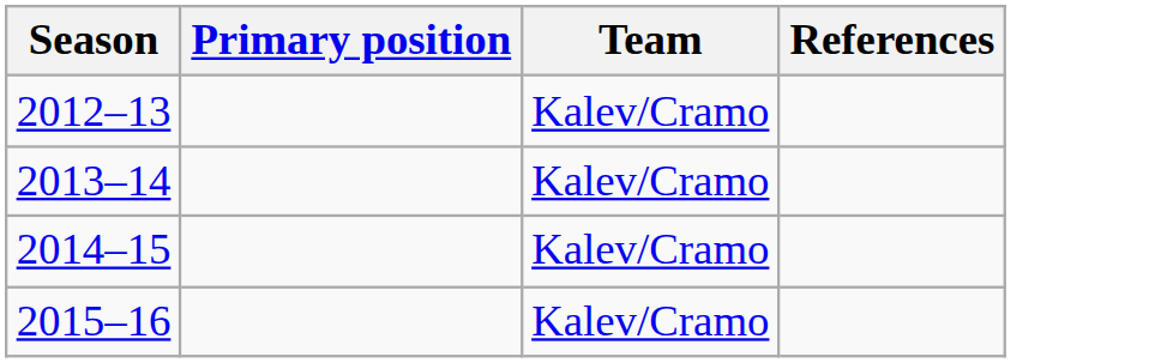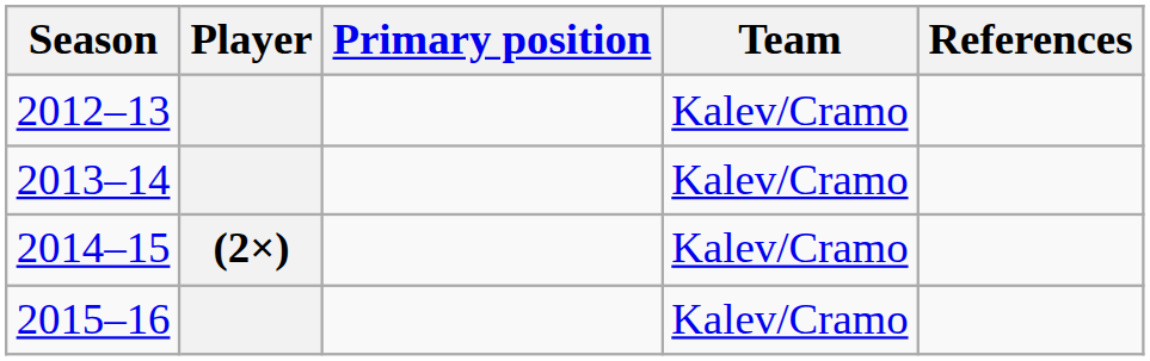 <table class="wikitable plainrowheaders sortable" summary="Season (sortable), Player (sortable), Position (sortable), Team (sortable), and References">
 <tr>
 <th scope="col">Season</th>
+<th scope="col">Player</th>
 <th scope="col"><a href='#'>Primary position</a></th>
 <th scope="col">Team</th>
 <th scope="col" class="unsortable">References</th>
 </tr>
 <tr>
 <td style="text-align:center;"><a href='#'>2012–13</a></td>
+<th scope="row"></th>
 <td style="text-align:center;"></td>
 <td><a href='#'>Kalev/Cramo</a></td>
 <td align=center></td>
 </tr>
 <tr>
 <td style="text-align:center;"><a href='#'>2013–14</a></td>
+<th scope="row"></th>
 <td style="text-align:center;"></td>
 <td><a href='#'>Kalev/Cramo</a></td>
 <td align=center></td>
 </tr>
 <tr>
 <td style="text-align:center;"><a href='#'>2014–15</a></td>
+<th scope="row"> (2×)</th>
 <td style="text-align:center;"></td>
 <td><a href='#'>Kalev/Cramo</a></td>
 <td align=center></td>
 </tr>
 <tr>
 <td style="text-align:center;"><a href='#'>2015–16</a></td>
+<th scope="row"></th>
 <td style="text-align:center;"></td>
 <td><a href='#'>Kalev/Cramo</a></td>
 <td align=center></td>
 </tr>
 </table>
